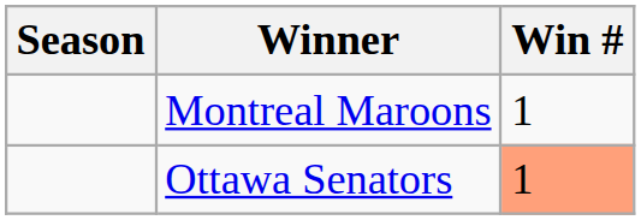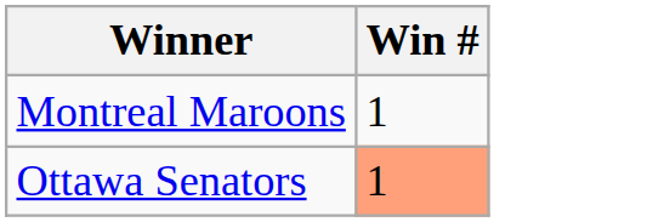 <table class="wikitable">
 <tr>
-<th>Season</th>
 <th>Winner</th>
 <th>Win #</th>
 </tr>
 <tr>
-<td></td>
 <td><a href='#'>Montreal Maroons</a>  </td>
 <td>1</td>
 </tr>
 <tr>
-<td></td>
 <td><a href='#'>Ottawa Senators</a>  </td>
 <td style="background: lightsalmon;">1</td>
 </tr>
 </table>
